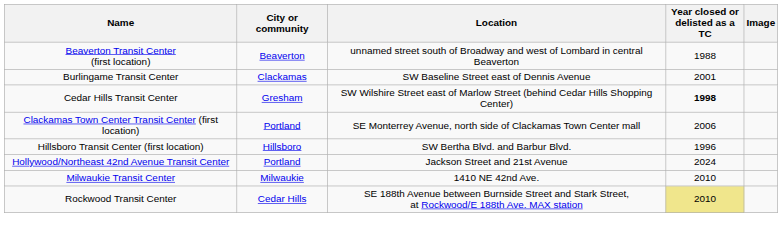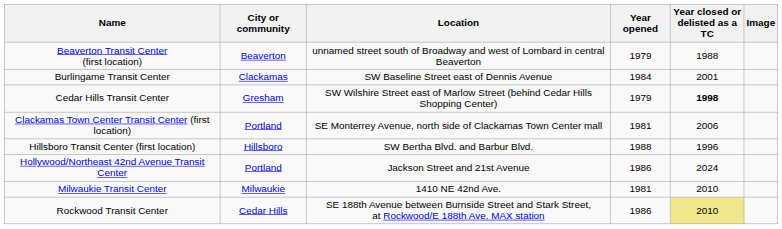 <table class="wikitable sortable" style="text-align:center;">
 <tr>
 <th>Name</th>
 <th>City or community</th>
 <th class=unsortable>Location</th>
+<th>Year opened</th>
 <th>Year closed or<br> delisted as a TC</th>
 <th class=unsortable>Image</th>
 </tr>
 <tr>
 <td><a href='#'>Beaverton Transit Center</a><br>(first location)</td>
 <td><a href='#'>Beaverton</a></td>
 <td>unnamed street south of Broadway and west of Lombard in central Beaverton</td>
+<td>1979</td>
 <td>1988</td>
 <td></td>
 </tr>
 <tr>
 <td>Burlingame Transit Center</td>
 <td><a href='#'>Clackamas</a></td>
 <td>SW Baseline Street east of Dennis Avenue</td>
+<td>1984</td>
 <td>2001</td>
 <td></td>
 </tr>
 <tr>
 <td>Cedar Hills Transit Center</td>
 <td><a href='#'>Gresham</a></td>
 <td>SW Wilshire Street east of Marlow Street (behind Cedar Hills Shopping Center)</td>
+<td>1979</td>
 <td><strong>1998</strong></td>
 <td></td>
 </tr>
 <tr>
 <td><a href='#'>Clackamas Town Center Transit Center</a> (first location)</td>
 <td><a href='#'>Portland</a></td>
 <td>SE Monterrey Avenue, north side of Clackamas Town Center mall</td>
+<td>1981</td>
 <td>2006</td>
 <td></td>
 </tr>
 <tr>
 <td>Hillsboro Transit Center (first location)</td>
 <td><a href='#'>Hillsboro</a></td>
 <td>SW Bertha Blvd. and Barbur Blvd.</td>
+<td>1988</td>
 <td>1996</td>
 <td></td>
 </tr>
 <tr>
 <td><a href='#'>Hollywood/Northeast 42nd Avenue Transit Center</a></td>
 <td><a href='#'>Portland</a></td>
 <td>Jackson Street and 21st Avenue</td>
+<td>1986</td>
 <td>2024</td>
 <td></td>
 </tr>
 <tr>
 <td><a href='#'>Milwaukie Transit Center</a></td>
 <td><a href='#'>Milwaukie</a></td>
 <td>1410 NE 42nd Ave.</td>
+<td>1981</td>
 <td>2010</td>
 <td></td>
 </tr>
 <tr>
 <td>Rockwood Transit Center</td>
 <td><a href='#'>Cedar Hills</a></td>
 <td>SE 188th Avenue between Burnside Street and Stark Street,<br> at <a href='#'>Rockwood/E 188th Ave. MAX station</a></td>
+<td>1986</td>
 <td style="background: khaki;">2010</td>
 <td></td>
 </tr>
 </table>
